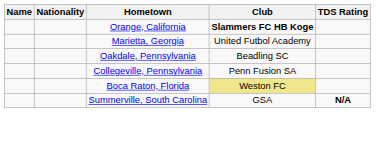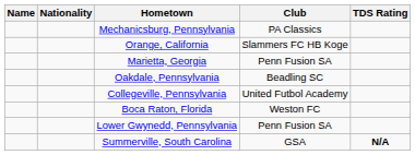 <table class="wikitable" style="font-size:90%; text-align: center;" border="1">
 <tr>
 <th>Name</th>
 <th>Nationality</th>
 <th>Hometown</th>
 <th>Club</th>
 <th>TDS Rating</th>
 </tr>
 <tr>
 <td></td>
 <td></td>
+<td><a href='#'>Mechanicsburg, Pennsylvania</a></td>
+<td>PA Classics</td>
+<td></td>
+</tr>
+<tr>
+<td></td>
+<td></td>
 <td><a href='#'>Orange, California</a></td>
-<td><strong>Slammers FC HB Koge</strong></td>
+<td>Slammers FC HB Koge</td>
 <td></td>
 </tr>
 <tr>
 <td></td>
 <td></td>
 <td><a href='#'>Marietta, Georgia</a></td>
-<td>United Futbol Academy</td>
+<td>Penn Fusion SA</td>
 <td></td>
 </tr>
 <tr>
 <td></td>
 <td></td>
 <td><a href='#'>Oakdale, Pennsylvania</a></td>
 <td>Beadling SC</td>
 <td></td>
 </tr>
 <tr>
 <td></td>
 <td></td>
 <td><a href='#'>Collegeville, Pennsylvania</a></td>
-<td>Penn Fusion SA</td>
+<td>United Futbol Academy</td>
 <td></td>
 </tr>
 <tr>
 <td></td>
 <td></td>
 <td><a href='#'>Boca Raton, Florida</a></td>
-<td style="background: khaki;">Weston FC</td>
+<td>Weston FC</td>
+<td></td>
+</tr>
+<tr>
+<td></td>
+<td></td>
+<td><a href='#'>Lower Gwynedd, Pennsylvania</a></td>
+<td>Penn Fusion SA</td>
 <td></td>
 </tr>
 <tr>
 <td></td>
 <td></td>
 <td><a href='#'>Summerville, South Carolina</a></td>
 <td>GSA</td>
 <td><strong>N/A</strong></td>
 </tr>
 </table>
